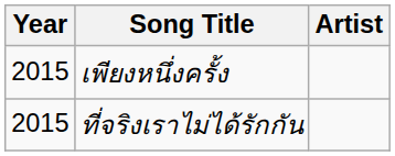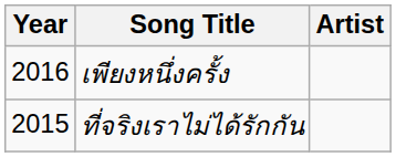 <table class="wikitable">
 <tr>
 <th>Year</th>
 <th>Song Title</th>
 <th>Artist</th>
 </tr>
 <tr>
-<td>2015</td>
+<td>2016</td>
 <td><em>เพียงหนึ่งครั้ง</em></td>
 <td></td>
 </tr>
 <tr>
 <td>2015</td>
 <td><em>ที่จริงเราไม่ได้รักกัน</em></td>
 <td></td>
 </tr>
 </table>
